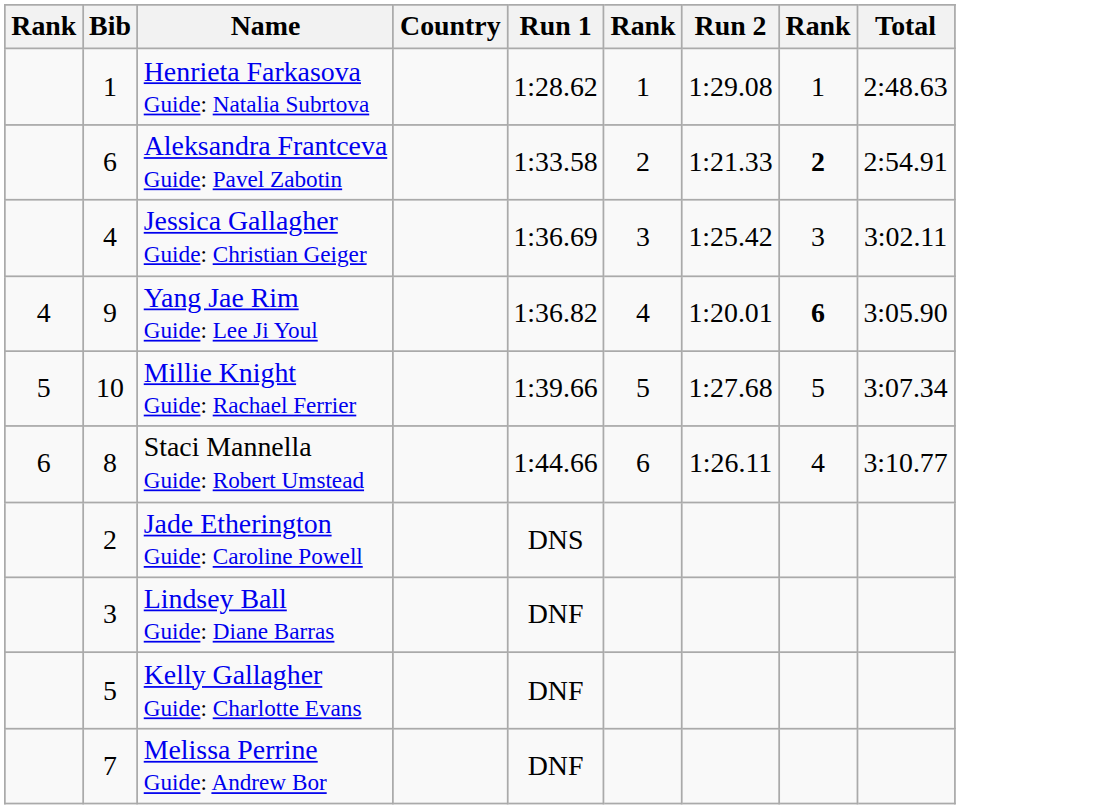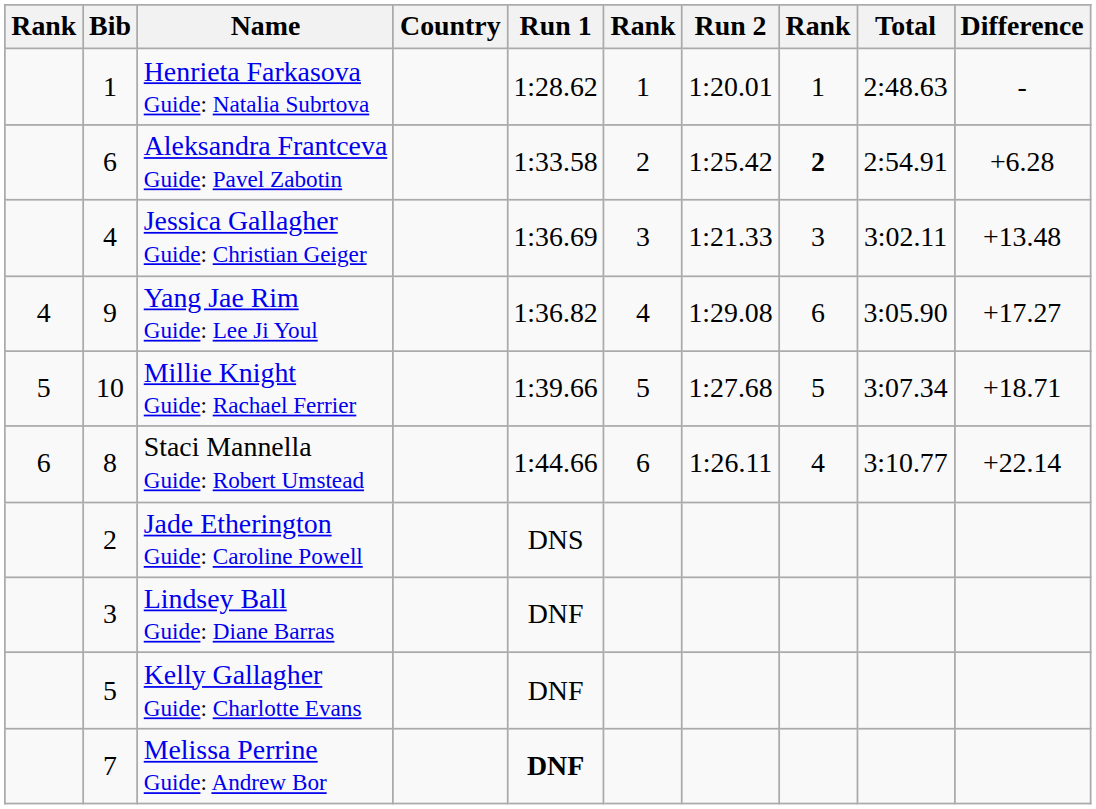 <table class="wikitable sortable" style="text-align:center">
 <tr>
 <th>Rank</th>
 <th>Bib</th>
 <th>Name</th>
 <th>Country</th>
 <th>Run 1</th>
 <th>Rank</th>
 <th>Run 2</th>
 <th>Rank</th>
 <th>Total</th>
+<th>Difference</th>
 </tr>
 <tr>
 <td></td>
 <td>1</td>
 <td align=left><a href='#'>Henrieta Farkasova</a><br><small><a href='#'>Guide</a>: <a href='#'>Natalia Subrtova</a></small></td>
 <td align=left></td>
 <td>1:28.62</td>
 <td>1</td>
-<td>1:29.08</td>
+<td>1:20.01</td>
 <td>1</td>
 <td>2:48.63</td>
+<td>-</td>
 </tr>
 <tr>
 <td></td>
 <td>6</td>
 <td align=left><a href='#'>Aleksandra Frantceva</a><br><small><a href='#'>Guide</a>: <a href='#'>Pavel Zabotin</a></small></td>
 <td align=left></td>
 <td>1:33.58</td>
 <td>2</td>
-<td>1:21.33</td>
+<td>1:25.42</td>
 <td><strong>2</strong></td>
 <td>2:54.91</td>
+<td>+6.28</td>
 </tr>
 <tr>
 <td></td>
 <td>4</td>
 <td align=left><a href='#'>Jessica Gallagher</a><br><small><a href='#'>Guide</a>: <a href='#'>Christian Geiger</a></small></td>
 <td align=left></td>
 <td>1:36.69</td>
 <td>3</td>
-<td>1:25.42</td>
+<td>1:21.33</td>
 <td>3</td>
 <td>3:02.11</td>
+<td>+13.48</td>
 </tr>
 <tr>
 <td>4</td>
 <td>9</td>
 <td align=left><a href='#'>Yang Jae Rim</a><br><small><a href='#'>Guide</a>: <a href='#'>Lee Ji Youl</a></small></td>
 <td align=left></td>
 <td>1:36.82</td>
 <td>4</td>
-<td>1:20.01</td>
-<td><strong>6</strong></td>
+<td>1:29.08</td>
+<td>6</td>
 <td>3:05.90</td>
+<td>+17.27</td>
 </tr>
 <tr>
 <td>5</td>
 <td>10</td>
 <td align=left><a href='#'>Millie Knight</a><br><small><a href='#'>Guide</a>: <a href='#'>Rachael Ferrier</a></small></td>
 <td align=left></td>
 <td>1:39.66</td>
 <td>5</td>
 <td>1:27.68</td>
 <td>5</td>
 <td>3:07.34</td>
+<td>+18.71</td>
 </tr>
 <tr>
 <td>6</td>
 <td>8</td>
 <td align=left>Staci Mannella<br><small><a href='#'>Guide</a>: <a href='#'>Robert Umstead</a></small></td>
 <td align=left></td>
 <td>1:44.66</td>
 <td>6</td>
 <td>1:26.11</td>
 <td>4</td>
 <td>3:10.77</td>
+<td>+22.14</td>
 </tr>
 <tr>
 <td></td>
 <td>2</td>
 <td align=left><a href='#'>Jade Etherington</a><br><small><a href='#'>Guide</a>: <a href='#'>Caroline Powell</a></small></td>
 <td align=left></td>
 <td>DNS</td>
+<td></td>
 <td></td>
 <td></td>
 <td></td>
 <td></td>
 </tr>
 <tr>
 <td></td>
 <td>3</td>
 <td align=left><a href='#'>Lindsey Ball</a><br><small><a href='#'>Guide</a>: <a href='#'>Diane Barras</a></small></td>
 <td align=left></td>
 <td>DNF</td>
 <td></td>
 <td></td>
 <td></td>
 <td></td>
+<td></td>
 </tr>
 <tr>
 <td></td>
 <td>5</td>
 <td align=left><a href='#'>Kelly Gallagher</a><br><small><a href='#'>Guide</a>: <a href='#'>Charlotte Evans</a></small></td>
 <td align=left></td>
 <td>DNF</td>
 <td></td>
 <td></td>
 <td></td>
 <td></td>
+<td></td>
 </tr>
 <tr>
 <td></td>
 <td>7</td>
 <td align=left><a href='#'>Melissa Perrine</a><br><small><a href='#'>Guide</a>: <a href='#'>Andrew Bor</a> </small></td>
 <td align=left></td>
-<td>DNF</td>
+<td><strong>DNF</strong></td>
+<td></td>
 <td></td>
 <td></td>
 <td></td>
 <td></td>
 </tr>
 </table>
